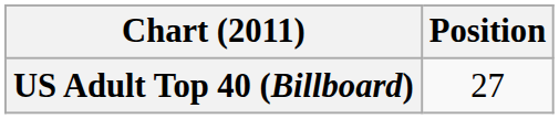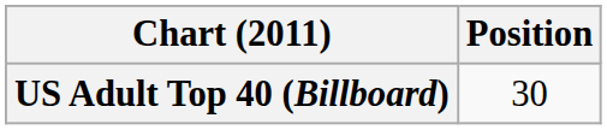 <table class="wikitable plainrowheaders" style="text-align:center">
 <tr>
 <th scope="col">Chart (2011)</th>
 <th scope="col">Position</th>
 </tr>
 <tr>
 <th scope="row">US Adult Top 40 (<em>Billboard</em>)</th>
-<td>27</td>
+<td>30</td>
 </tr>
 </table>
